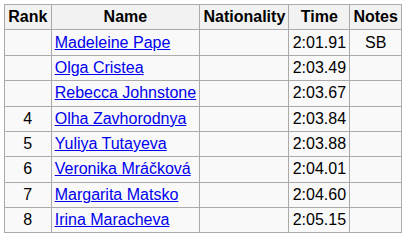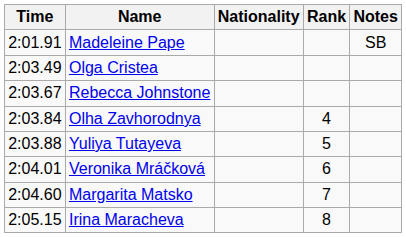 <table class="wikitable sortable" style="text-align:center">
 <tr>
-<th>Rank</th>
+<th>Time</th>
 <th>Name</th>
 <th>Nationality</th>
-<th>Time</th>
+<th>Rank</th>
 <th>Notes</th>
 </tr>
 <tr>
-<td></td>
+<td>2:01.91</td>
 <td align=left><a href='#'>Madeleine Pape</a></td>
 <td align=left></td>
-<td>2:01.91</td>
+<td></td>
 <td>SB</td>
 </tr>
 <tr>
-<td></td>
+<td>2:03.49</td>
 <td align=left><a href='#'>Olga Cristea</a></td>
 <td align=left></td>
-<td>2:03.49</td>
+<td></td>
 <td></td>
 </tr>
 <tr>
-<td></td>
+<td>2:03.67</td>
 <td align=left><a href='#'>Rebecca Johnstone</a></td>
 <td align=left></td>
-<td>2:03.67</td>
+<td></td>
 <td></td>
 </tr>
 <tr>
-<td>4</td>
+<td>2:03.84</td>
 <td align=left><a href='#'>Olha Zavhorodnya</a></td>
 <td align=left></td>
-<td>2:03.84</td>
+<td>4</td>
 <td></td>
 </tr>
 <tr>
-<td>5</td>
+<td>2:03.88</td>
 <td align=left><a href='#'>Yuliya Tutayeva</a></td>
 <td align=left></td>
-<td>2:03.88</td>
+<td>5</td>
 <td></td>
 </tr>
 <tr>
-<td>6</td>
+<td>2:04.01</td>
 <td align=left><a href='#'>Veronika Mráčková</a></td>
 <td align=left></td>
-<td>2:04.01</td>
+<td>6</td>
 <td></td>
 </tr>
 <tr>
-<td>7</td>
+<td>2:04.60</td>
 <td align=left><a href='#'>Margarita Matsko</a></td>
 <td align=left></td>
-<td>2:04.60</td>
+<td>7</td>
 <td></td>
 </tr>
 <tr>
-<td>8</td>
+<td>2:05.15</td>
 <td align=left><a href='#'>Irina Maracheva</a></td>
 <td align=left></td>
-<td>2:05.15</td>
+<td>8</td>
 <td></td>
 </tr>
 </table>
